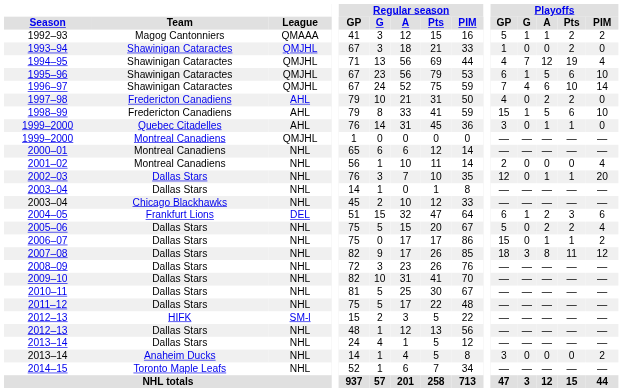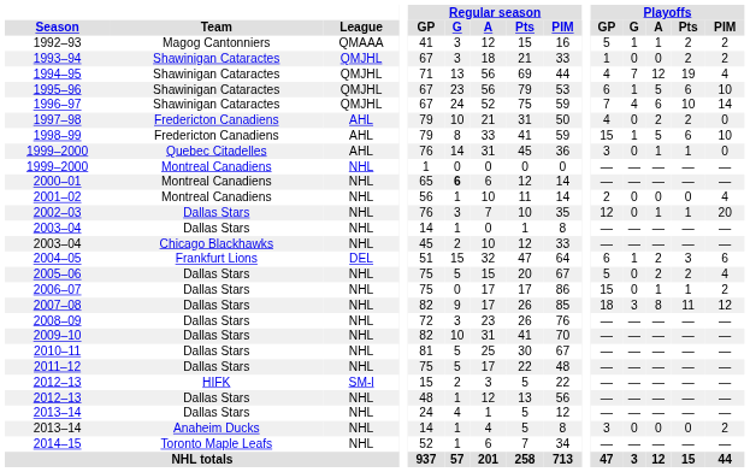 <table border="0" cellpadding="1" cellspacing="0" style="text-align:center; width:60em">
 <tr bgcolor="#e0e0e0">
 <th colspan="3" bgcolor="#ffffff"> </th>
 <th rowspan="99" bgcolor="#ffffff"> </th>
 <th colspan="5"><a href='#'>Regular season</a></th>
 <th rowspan="99" bgcolor="#ffffff"> </th>
 <th colspan="5"><a href='#'>Playoffs</a></th>
 </tr>
 <tr bgcolor="#e0e0e0">
 <th><a href='#'>Season</a></th>
 <th>Team</th>
 <th>League</th>
 <th>GP</th>
 <th><a href='#'>G</a></th>
 <th><a href='#'>A</a></th>
 <th><a href='#'>Pts</a></th>
 <th><a href='#'>PIM</a></th>
 <th>GP</th>
 <th>G</th>
 <th>A</th>
 <th>Pts</th>
 <th>PIM</th>
 </tr>
 <tr>
 <td>1992–93</td>
 <td>Magog Cantonniers</td>
 <td>QMAAA</td>
 <td>41</td>
 <td>3</td>
 <td>12</td>
 <td>15</td>
 <td>16</td>
 <td>5</td>
 <td>1</td>
 <td>1</td>
 <td>2</td>
 <td>2</td>
 </tr>
 <tr bgcolor="#f0f0f0">
 <td><a href='#'>1993–94</a></td>
 <td><a href='#'>Shawinigan Cataractes</a></td>
 <td><a href='#'>QMJHL</a></td>
 <td>67</td>
 <td>3</td>
 <td>18</td>
 <td>21</td>
 <td>33</td>
 <td>1</td>
 <td>0</td>
 <td>0</td>
 <td>2</td>
-<td>0</td>
+<td>2</td>
 </tr>
 <tr>
 <td><a href='#'>1994–95</a></td>
 <td>Shawinigan Cataractes</td>
 <td>QMJHL</td>
 <td>71</td>
 <td>13</td>
 <td>56</td>
 <td>69</td>
 <td>44</td>
 <td>4</td>
 <td>7</td>
 <td>12</td>
 <td>19</td>
 <td>4</td>
 </tr>
 <tr bgcolor="#f0f0f0">
 <td><a href='#'>1995–96</a></td>
 <td>Shawinigan Cataractes</td>
 <td>QMJHL</td>
 <td>67</td>
 <td>23</td>
 <td>56</td>
 <td>79</td>
 <td>53</td>
 <td>6</td>
 <td>1</td>
 <td>5</td>
 <td>6</td>
 <td>10</td>
 </tr>
 <tr>
 <td><a href='#'>1996–97</a></td>
 <td>Shawinigan Cataractes</td>
 <td>QMJHL</td>
 <td>67</td>
 <td>24</td>
 <td>52</td>
 <td>75</td>
 <td>59</td>
 <td>7</td>
 <td>4</td>
 <td>6</td>
 <td>10</td>
 <td>14</td>
 </tr>
 <tr bgcolor="#f0f0f0">
 <td><a href='#'>1997–98</a></td>
 <td><a href='#'>Fredericton Canadiens</a></td>
 <td><a href='#'>AHL</a></td>
 <td>79</td>
 <td>10</td>
 <td>21</td>
 <td>31</td>
 <td>50</td>
 <td>4</td>
 <td>0</td>
 <td>2</td>
 <td>2</td>
 <td>0</td>
 </tr>
 <tr>
 <td><a href='#'>1998–99</a></td>
 <td>Fredericton Canadiens</td>
 <td>AHL</td>
 <td>79</td>
 <td>8</td>
 <td>33</td>
 <td>41</td>
 <td>59</td>
 <td>15</td>
 <td>1</td>
 <td>5</td>
 <td>6</td>
 <td>10</td>
 </tr>
 <tr bgcolor="#f0f0f0">
 <td><a href='#'>1999–2000</a></td>
 <td><a href='#'>Quebec Citadelles</a></td>
 <td>AHL</td>
 <td>76</td>
 <td>14</td>
 <td>31</td>
 <td>45</td>
 <td>36</td>
 <td>3</td>
 <td>0</td>
 <td>1</td>
 <td>1</td>
 <td>0</td>
 </tr>
 <tr>
 <td><a href='#'>1999–2000</a></td>
 <td><a href='#'>Montreal Canadiens</a></td>
-<td>QMJHL</td>
+<td><a href='#'>NHL</a></td>
 <td>1</td>
 <td>0</td>
 <td>0</td>
 <td>0</td>
 <td>0</td>
 <td>—</td>
 <td>—</td>
 <td>—</td>
 <td>—</td>
 <td>—</td>
 </tr>
 <tr bgcolor="#f0f0f0">
 <td><a href='#'>2000–01</a></td>
 <td>Montreal Canadiens</td>
 <td>NHL</td>
 <td>65</td>
-<td>6</td>
+<td><strong>6</strong></td>
 <td>6</td>
 <td>12</td>
 <td>14</td>
 <td>—</td>
 <td>—</td>
 <td>—</td>
 <td>—</td>
 <td>—</td>
 </tr>
 <tr>
 <td><a href='#'>2001–02</a></td>
 <td>Montreal Canadiens</td>
 <td>NHL</td>
 <td>56</td>
 <td>1</td>
 <td>10</td>
 <td>11</td>
 <td>14</td>
 <td>2</td>
 <td>0</td>
 <td>0</td>
 <td>0</td>
 <td>4</td>
 </tr>
 <tr bgcolor="#f0f0f0">
 <td><a href='#'>2002–03</a></td>
 <td><a href='#'>Dallas Stars</a></td>
 <td>NHL</td>
 <td>76</td>
 <td>3</td>
 <td>7</td>
 <td>10</td>
 <td>35</td>
 <td>12</td>
 <td>0</td>
 <td>1</td>
 <td>1</td>
 <td>20</td>
 </tr>
 <tr>
 <td><a href='#'>2003–04</a></td>
 <td>Dallas Stars</td>
 <td>NHL</td>
 <td>14</td>
 <td>1</td>
 <td>0</td>
 <td>1</td>
 <td>8</td>
 <td>—</td>
 <td>—</td>
 <td>—</td>
 <td>—</td>
 <td>—</td>
 </tr>
 <tr bgcolor="#f0f0f0">
 <td>2003–04</td>
 <td><a href='#'>Chicago Blackhawks</a></td>
 <td>NHL</td>
 <td>45</td>
 <td>2</td>
 <td>10</td>
 <td>12</td>
 <td>33</td>
 <td>—</td>
 <td>—</td>
 <td>—</td>
 <td>—</td>
 <td>—</td>
 </tr>
 <tr>
 <td><a href='#'>2004–05</a></td>
 <td><a href='#'>Frankfurt Lions</a></td>
 <td><a href='#'>DEL</a></td>
 <td>51</td>
 <td>15</td>
 <td>32</td>
 <td>47</td>
 <td>64</td>
 <td>6</td>
 <td>1</td>
 <td>2</td>
 <td>3</td>
 <td>6</td>
 </tr>
 <tr bgcolor="#f0f0f0">
 <td><a href='#'>2005–06</a></td>
 <td>Dallas Stars</td>
 <td>NHL</td>
 <td>75</td>
 <td>5</td>
 <td>15</td>
 <td>20</td>
 <td>67</td>
 <td>5</td>
 <td>0</td>
 <td>2</td>
 <td>2</td>
 <td>4</td>
 </tr>
 <tr>
 <td><a href='#'>2006–07</a></td>
 <td>Dallas Stars</td>
 <td>NHL</td>
 <td>75</td>
 <td>0</td>
 <td>17</td>
 <td>17</td>
 <td>86</td>
 <td>15</td>
 <td>0</td>
 <td>1</td>
 <td>1</td>
 <td>2</td>
 </tr>
 <tr bgcolor="#f0f0f0">
 <td><a href='#'>2007–08</a></td>
 <td>Dallas Stars</td>
 <td>NHL</td>
 <td>82</td>
 <td>9</td>
 <td>17</td>
 <td>26</td>
 <td>85</td>
 <td>18</td>
 <td>3</td>
 <td>8</td>
 <td>11</td>
 <td>12</td>
 </tr>
 <tr>
 <td><a href='#'>2008–09</a></td>
 <td>Dallas Stars</td>
 <td>NHL</td>
 <td>72</td>
 <td>3</td>
 <td>23</td>
 <td>26</td>
 <td>76</td>
 <td>—</td>
 <td>—</td>
 <td>—</td>
 <td>—</td>
 <td>—</td>
 </tr>
 <tr bgcolor="#f0f0f0">
 <td><a href='#'>2009–10</a></td>
 <td>Dallas Stars</td>
 <td>NHL</td>
 <td>82</td>
 <td>10</td>
 <td>31</td>
 <td>41</td>
 <td>70</td>
 <td>—</td>
 <td>—</td>
 <td>—</td>
 <td>—</td>
 <td>—</td>
 </tr>
 <tr>
 <td><a href='#'>2010–11</a></td>
 <td>Dallas Stars</td>
 <td>NHL</td>
 <td>81</td>
 <td>5</td>
 <td>25</td>
 <td>30</td>
 <td>67</td>
 <td>—</td>
 <td>—</td>
 <td>—</td>
 <td>—</td>
 <td>—</td>
 </tr>
 <tr bgcolor="#f0f0f0">
 <td><a href='#'>2011–12</a></td>
 <td>Dallas Stars</td>
 <td>NHL</td>
 <td>75</td>
 <td>5</td>
 <td>17</td>
 <td>22</td>
 <td>48</td>
 <td>—</td>
 <td>—</td>
 <td>—</td>
 <td>—</td>
 <td>—</td>
 </tr>
 <tr>
 <td><a href='#'>2012–13</a></td>
 <td><a href='#'>HIFK</a></td>
 <td><a href='#'>SM-l</a></td>
 <td>15</td>
 <td>2</td>
 <td>3</td>
 <td>5</td>
 <td>22</td>
 <td>—</td>
 <td>—</td>
 <td>—</td>
 <td>—</td>
 <td>—</td>
 </tr>
 <tr bgcolor="#f0f0f0">
 <td><a href='#'>2012–13</a></td>
 <td>Dallas Stars</td>
 <td>NHL</td>
 <td>48</td>
 <td>1</td>
 <td>12</td>
 <td>13</td>
 <td>56</td>
 <td>—</td>
 <td>—</td>
 <td>—</td>
 <td>—</td>
 <td>—</td>
 </tr>
 <tr>
 <td><a href='#'>2013–14</a></td>
 <td>Dallas Stars</td>
 <td>NHL</td>
 <td>24</td>
 <td>4</td>
 <td>1</td>
 <td>5</td>
 <td>12</td>
 <td>—</td>
 <td>—</td>
 <td>—</td>
 <td>—</td>
 <td>—</td>
 </tr>
 <tr bgcolor="#f0f0f0">
 <td>2013–14</td>
 <td><a href='#'>Anaheim Ducks</a></td>
 <td>NHL</td>
 <td>14</td>
 <td>1</td>
 <td>4</td>
 <td>5</td>
 <td>8</td>
 <td>3</td>
 <td>0</td>
 <td>0</td>
 <td>0</td>
 <td>2</td>
 </tr>
 <tr>
 <td><a href='#'>2014–15</a></td>
 <td><a href='#'>Toronto Maple Leafs</a></td>
 <td>NHL</td>
 <td>52</td>
 <td>1</td>
 <td>6</td>
 <td>7</td>
 <td>34</td>
 <td>—</td>
 <td>—</td>
 <td>—</td>
 <td>—</td>
 <td>—</td>
 </tr>
 <tr bgcolor="#e0e0e0">
 <th colspan="3">NHL totals</th>
 <th>937</th>
 <th>57</th>
 <th>201</th>
 <th>258</th>
 <th>713</th>
 <th>47</th>
 <th>3</th>
 <th>12</th>
 <th>15</th>
 <th>44</th>
 </tr>
 </table>
